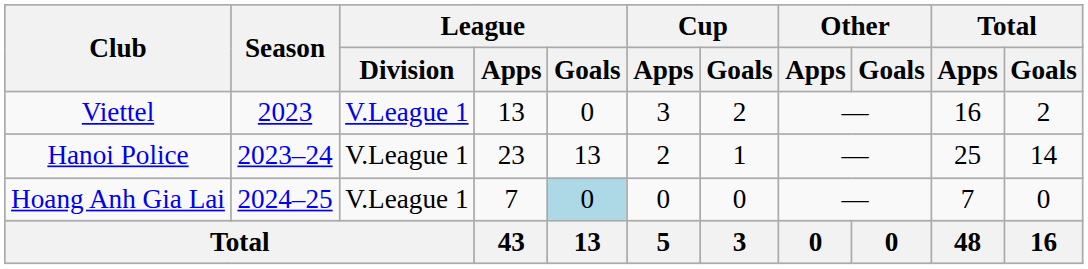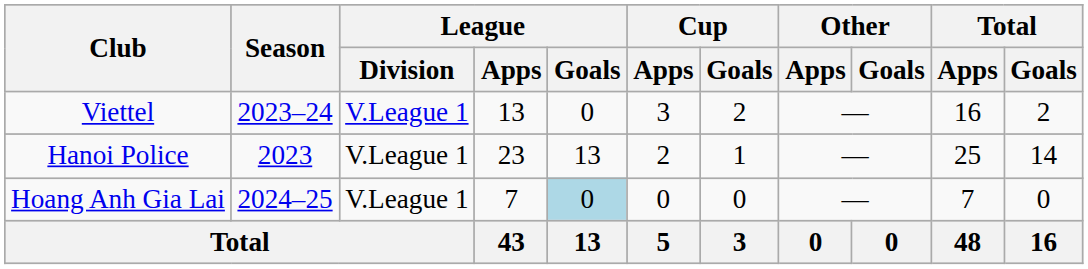 <table class="wikitable" style="text-align: center; margin-bottom: 10px;">
 <tr>
 <th rowspan=2>Club</th>
 <th rowspan=2>Season</th>
 <th colspan=3>League</th>
 <th colspan=2>Cup</th>
 <th colspan=2>Other</th>
 <th colspan=2>Total</th>
 </tr>
 <tr>
 <th>Division</th>
 <th>Apps</th>
 <th>Goals</th>
 <th>Apps</th>
 <th>Goals</th>
 <th>Apps</th>
 <th>Goals</th>
 <th>Apps</th>
 <th>Goals</th>
 </tr>
 <tr>
 <td><a href='#'>Viettel</a></td>
-<td><a href='#'>2023</a></td>
+<td><a href='#'>2023–24</a></td>
 <td><a href='#'>V.League 1</a></td>
 <td>13</td>
 <td>0</td>
 <td>3</td>
 <td>2</td>
 <td colspan=2>—</td>
 <td>16</td>
 <td>2</td>
 </tr>
 <tr>
 <td><a href='#'>Hanoi Police</a></td>
-<td><a href='#'>2023–24</a></td>
+<td><a href='#'>2023</a></td>
 <td>V.League 1</td>
 <td>23</td>
 <td>13</td>
 <td>2</td>
 <td>1</td>
 <td colspan=2>—</td>
 <td>25</td>
 <td>14</td>
 </tr>
 <tr>
 <td><a href='#'>Hoang Anh Gia Lai</a></td>
 <td><a href='#'>2024–25</a></td>
 <td>V.League 1</td>
 <td>7</td>
 <td style="background: lightblue;">0</td>
 <td>0</td>
 <td>0</td>
 <td colspan=2>—</td>
 <td>7</td>
 <td>0</td>
 </tr>
 <tr>
 <th colspan=3>Total</th>
 <th>43</th>
 <th>13</th>
 <th>5</th>
 <th>3</th>
 <th>0</th>
 <th>0</th>
 <th>48</th>
 <th>16</th>
 </tr>
 </table>
